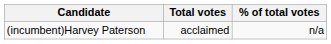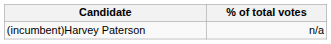 <table class="wikitable" width="475">
 <tr>
 <th align="left">Candidate</th>
-<th align="right">Total votes</th>
 <th align="right">% of total votes</th>
 </tr>
 <tr>
 <td align="left">(incumbent)Harvey Paterson</td>
-<td align="right">acclaimed</td>
 <td align="right">n/a</td>
 </tr>
 </table>
